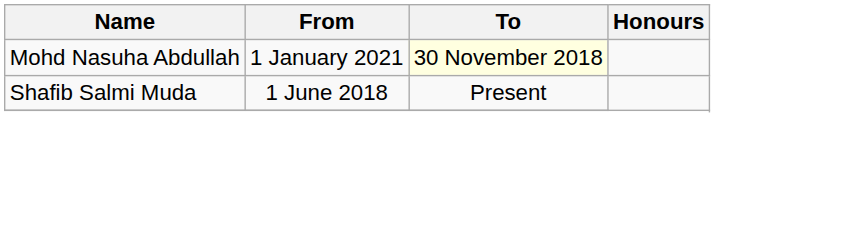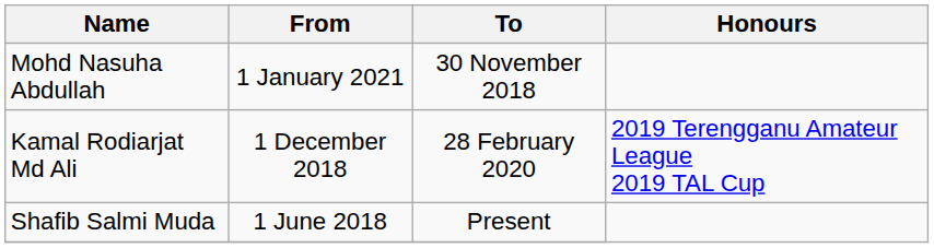 <table class="wikitable">
 <tr>
 <th style="text-align:center;">Name</th>
 <th style="text-align:center;">From</th>
 <th style="text-align:center;">To</th>
 <th style="text-align:center;">Honours</th>
 </tr>
 <tr>
 <td> Mohd Nasuha Abdullah</td>
 <td align=center>1 January 2021</td>
-<td align=center style="background: lightyellow;">30 November 2018</td>
+<td align=center>30 November 2018</td>
 <td></td>
+</tr>
+<tr>
+<td> Kamal Rodiarjat Md Ali</td>
+<td align=center>1 December 2018</td>
+<td align=center>28 February 2020</td>
+<td><a href='#'>2019 Terengganu Amateur League</a><br><a href='#'>2019 TAL Cup</a></td>
 </tr>
 <tr>
 <td> Shafib Salmi Muda</td>
 <td align=center>1 June 2018</td>
 <td align=center>Present</td>
 </tr>
 <tr>
 </tr>
 </table>
